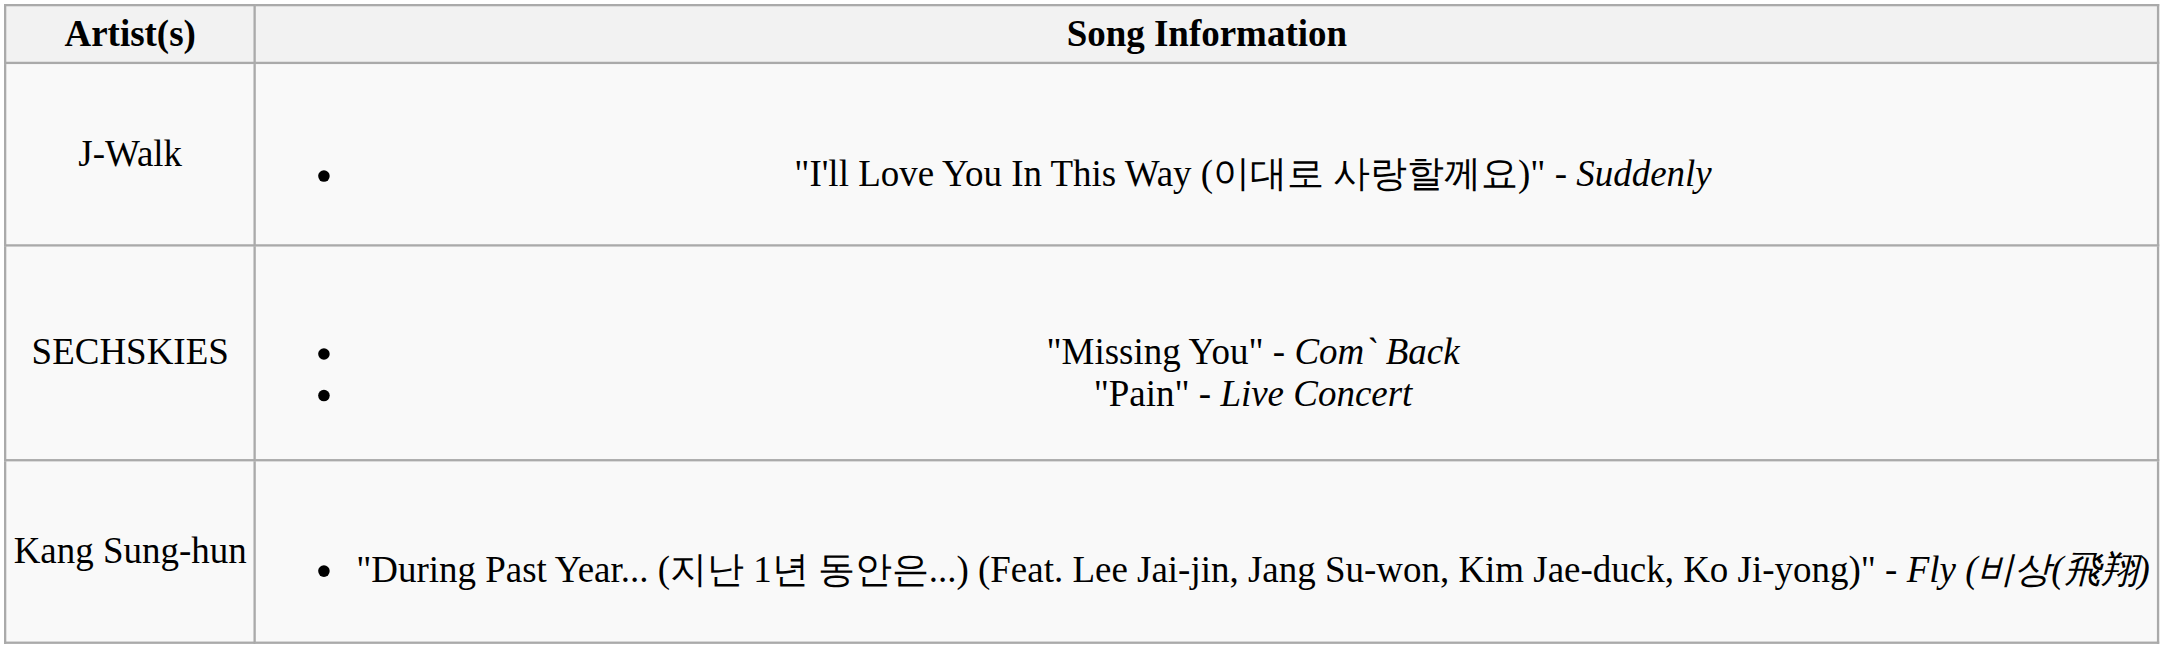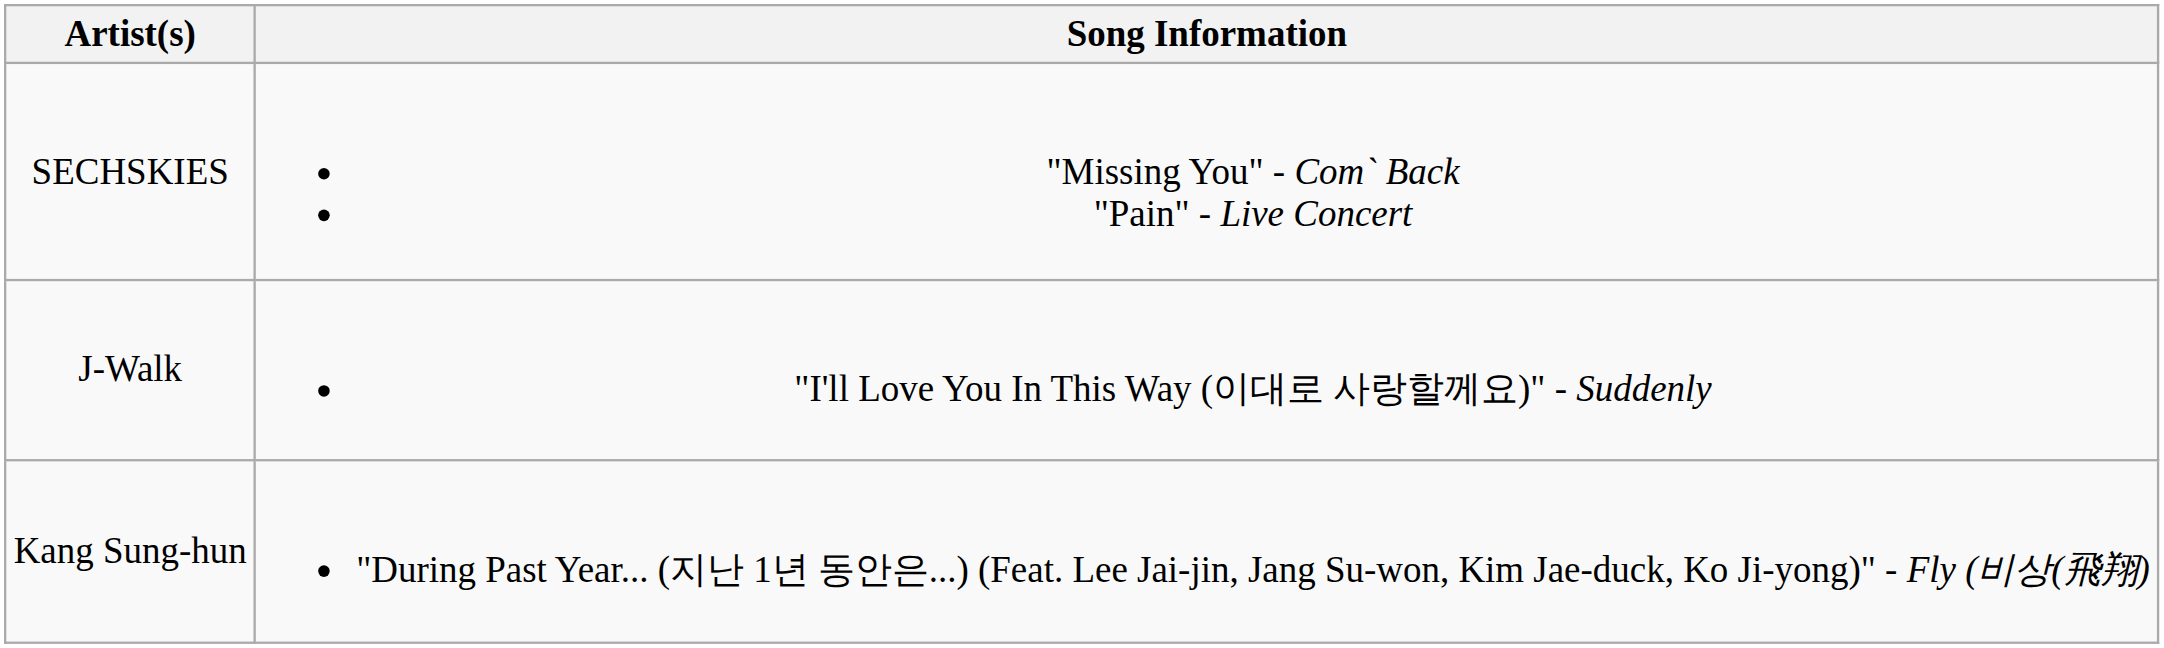 <table class="wikitable sortable" style="text-align: center">
 <tr>
 <th>Artist(s)</th>
 <th>Song Information</th>
 </tr>
 <tr>
+<td>SECHSKIES</td>
+<td><br><ul><li>"Missing You" - <em>Com` Back</em></li><li>"Pain" - <em>Live Concert</em></li></ul></td>
+</tr>
+<tr>
 <td>J-Walk</td>
 <td><br><ul><li>"I'll Love You In This Way (이대로 사랑할께요)" - <em>Suddenly</em></li></ul></td>
-</tr>
-<tr>
-<td>SECHSKIES</td>
-<td><br><ul><li>"Missing You" - <em>Com` Back</em></li><li>"Pain" - <em>Live Concert</em></li></ul></td>
 </tr>
 <tr>
 <td>Kang Sung-hun</td>
 <td><br><ul><li>"During Past Year... (지난 1년 동안은...) (Feat. Lee Jai-jin, Jang Su-won, Kim Jae-duck, Ko Ji-yong)" - <em>Fly (비상(飛翔)</em></li></ul></td>
 </tr>
 </table>
